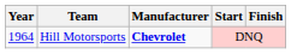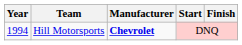 <table class="wikitable" style="font-size: 90%;">
 <tr>
 <th>Year</th>
 <th>Team</th>
 <th>Manufacturer</th>
 <th>Start</th>
 <th>Finish</th>
 </tr>
 <tr>
-<td><a href='#'>1964</a></td>
+<td><a href='#'>1994</a></td>
 <td><a href='#'>Hill Motorsports</a></td>
 <td><strong><a href='#'>Chevrolet</a></strong></td>
 <td align=center colspan=2 style="background:#FFCFCF;">DNQ</td>
 </tr>
 </table>
